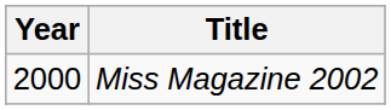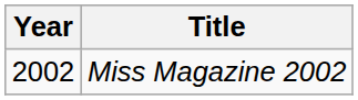 <table class="wikitable">
 <tr>
 <th>Year</th>
 <th>Title</th>
 </tr>
 <tr>
-<td>2000</td>
+<td>2002</td>
 <td><em>Miss Magazine 2002</em></td>
 </tr>
 </table>
